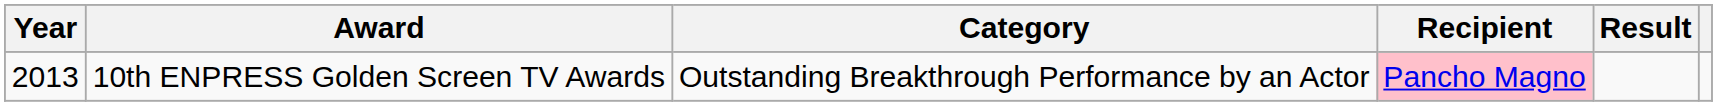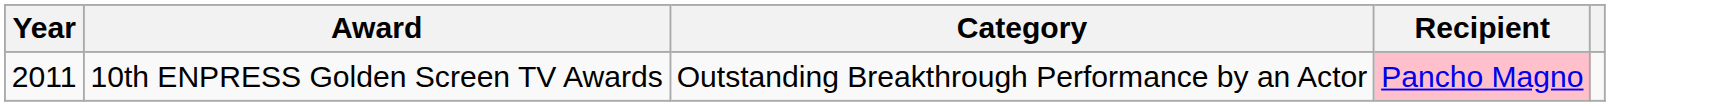 <table class="wikitable">
 <tr>
 <th>Year</th>
 <th>Award</th>
 <th>Category</th>
 <th>Recipient</th>
-<th>Result</th>
 <th></th>
 </tr>
 <tr>
-<td>2013</td>
+<td>2011</td>
 <td>10th ENPRESS Golden Screen TV Awards</td>
 <td>Outstanding Breakthrough Performance by an Actor</td>
 <td style="background: pink;"><a href='#'>Pancho Magno</a></td>
 <td></td>
-<td></td>
 </tr>
 </table>
